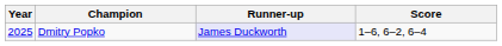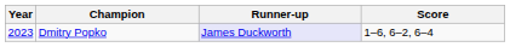 <table class="wikitable" style="font-size:90%">
 <tr>
 <th>Year</th>
 <th width="200">Champion</th>
 <th width="200">Runner-up</th>
 <th width="175">Score</th>
 </tr>
 <tr>
-<td><a href='#'>2025</a></td>
+<td><a href='#'>2023</a></td>
 <td> <a href='#'>Dmitry Popko</a></td>
 <td style="background: lavender;"> <a href='#'>James Duckworth</a></td>
 <td>1–6, 6–2, 6–4</td>
 </tr>
 </table>
